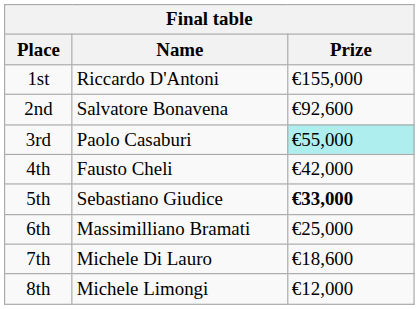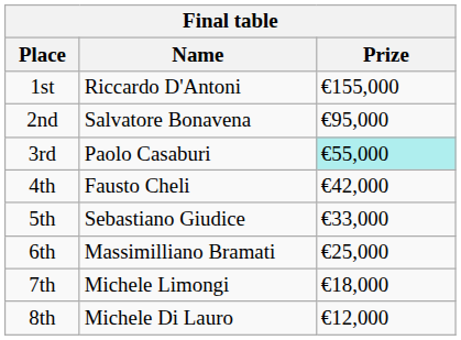 <table class="wikitable">
 <tr>
 <th colspan="3">Final table</th>
 </tr>
 <tr>
 <th style="width:50px;">Place</th>
 <th style="width:175px;">Name</th>
 <th style="width:100px;">Prize</th>
 </tr>
 <tr>
 <td style="text-align:center;">1st</td>
 <td> Riccardo D'Antoni</td>
 <td>€155,000</td>
 </tr>
 <tr>
 <td style="text-align:center;">2nd</td>
 <td> Salvatore Bonavena</td>
-<td>€92,600</td>
+<td>€95,000</td>
 </tr>
 <tr>
 <td style="text-align:center;">3rd</td>
 <td> Paolo Casaburi</td>
 <td style="background: paleturquoise;">€55,000</td>
 </tr>
 <tr>
 <td style="text-align:center;">4th</td>
 <td> Fausto Cheli</td>
 <td>€42,000</td>
 </tr>
 <tr>
 <td style="text-align:center;">5th</td>
 <td> Sebastiano Giudice</td>
-<td><strong>€33,000</strong></td>
+<td>€33,000</td>
 </tr>
 <tr>
 <td style="text-align:center;">6th</td>
 <td> Massimilliano Bramati</td>
 <td>€25,000</td>
 </tr>
 <tr>
 <td style="text-align:center;">7th</td>
-<td> Michele Di Lauro</td>
-<td>€18,600</td>
+<td> Michele Limongi</td>
+<td>€18,000</td>
 </tr>
 <tr>
 <td style="text-align:center;">8th</td>
-<td> Michele Limongi</td>
+<td> Michele Di Lauro</td>
 <td>€12,000</td>
 </tr>
 </table>
